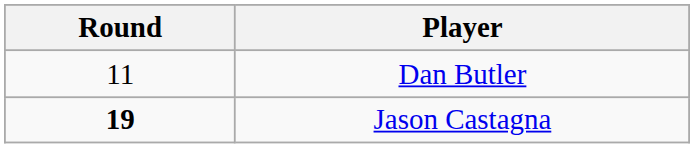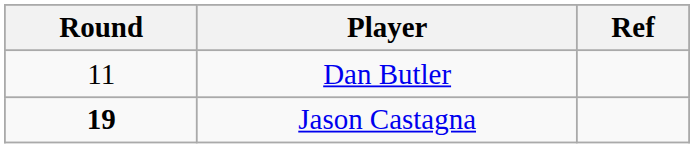 <table class="wikitable" style="text-align:center; font-size:100%; width:30%;">
 <tr>
 <th>Round</th>
 <th>Player</th>
+<th>Ref</th>
 </tr>
 <tr>
 <td>11</td>
 <td><a href='#'>Dan Butler</a></td>
+<td></td>
 </tr>
 <tr>
 <td><strong>19</strong></td>
 <td><a href='#'>Jason Castagna</a></td>
+<td></td>
 </tr>
 </table>
